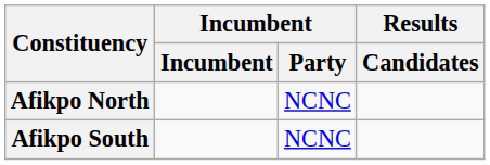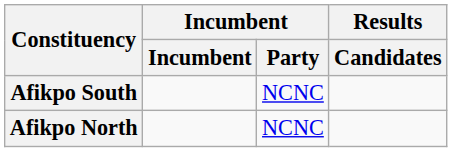 <table class="wikitable sortable">
 <tr>
 <th rowspan="2">Constituency</th>
 <th colspan="2">Incumbent</th>
 <th>Results</th>
 </tr>
 <tr valign="bottom">
 <th>Incumbent</th>
 <th>Party</th>
 <th>Candidates</th>
 </tr>
 <tr>
+<th>Afikpo South</th>
+<td></td>
+<td><a href='#'>NCNC</a></td>
+<td nowrap=""></td>
+</tr>
+<tr>
 <th>Afikpo North</th>
 <td></td>
 <td><a href='#'>NCNC</a></td>
 <td nowrap=""></td>
 </tr>
-<tr>
-<th>Afikpo South</th>
-<td></td>
-<td><a href='#'>NCNC</a></td>
-<td nowrap=""></td>
-</tr>
 </table>
